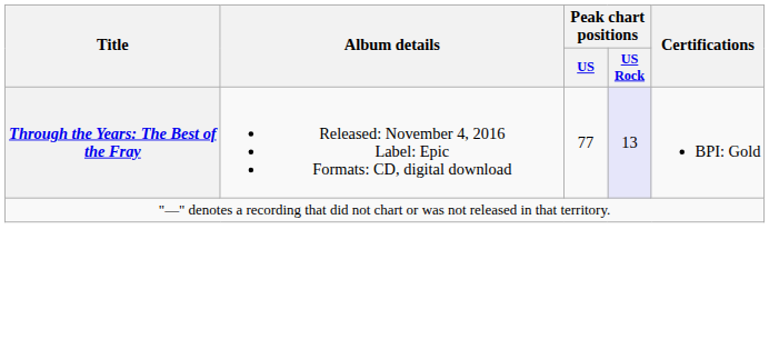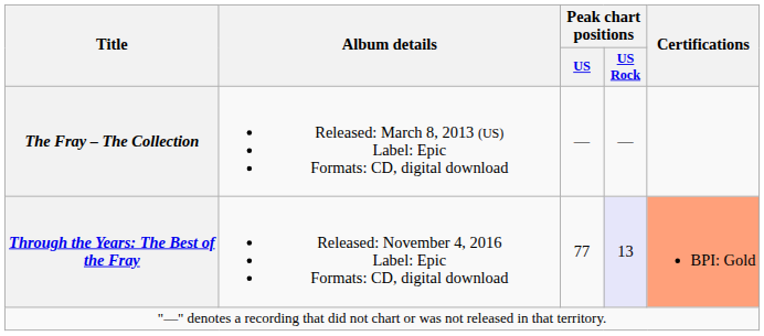 <table class="wikitable plainrowheaders" style="text-align:center;" border="1">
 <tr>
 <th scope="col" rowspan="2" style="width:13em;">Title</th>
 <th scope="col" rowspan="2" style="width:21em;">Album details</th>
 <th scope="col" colspan="2">Peak chart positions</th>
 <th scope="col" rowspan="2">Certifications</th>
 </tr>
 <tr>
 <th scope="col" style="width:2.75em;font-size:85%;"><a href='#'>US</a><br></th>
 <th scope="col" style="width:2.75em;font-size:85%;"><a href='#'>US<br>Rock</a><br></th>
 </tr>
 <tr>
+<th scope="row"><em>The Fray – The Collection</em></th>
+<td><br><ul><li>Released: March 8, 2013 <small>(US)</small></li><li>Label: Epic</li><li>Formats: CD, digital download</li></ul></td>
+<td>—</td>
+<td>—</td>
+<td></td>
+</tr>
+<tr>
 <th scope="row"><em><a href='#'>Through the Years: The Best of the Fray</a></em></th>
 <td><br><ul><li>Released: November 4, 2016</li><li>Label: Epic</li><li>Formats: CD, digital download</li></ul></td>
 <td>77</td>
 <td style="background: lavender;">13</td>
-<td><br><ul><li>BPI: Gold</li></ul></td>
+<td style="background: lightsalmon;"><br><ul><li>BPI: Gold</li></ul></td>
 </tr>
 <tr>
 <td colspan="5" style="font-size:90%">"—" denotes a recording that did not chart or was not released in that territory.</td>
 </tr>
 </table>
